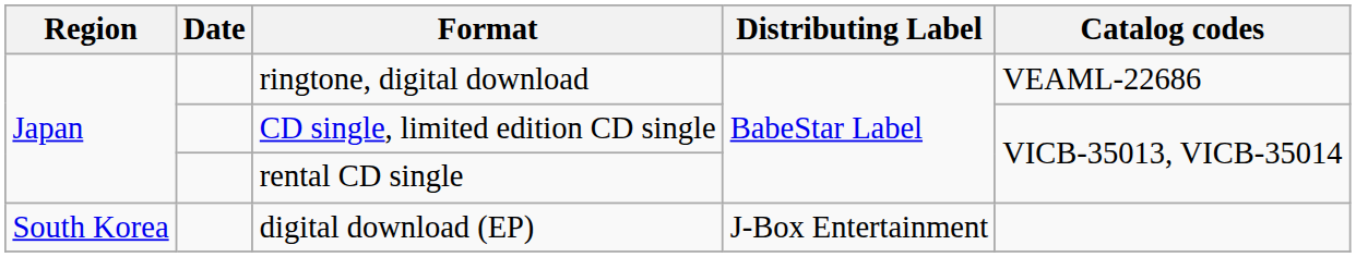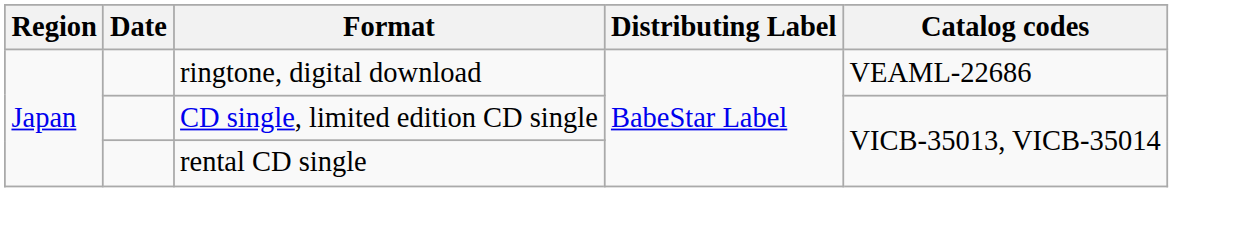 <table class="wikitable">
 <tr>
 <th>Region</th>
 <th>Date</th>
 <th>Format</th>
 <th>Distributing Label</th>
 <th>Catalog codes</th>
 </tr>
 <tr>
 <td rowspan="3"><a href='#'>Japan</a></td>
 <td></td>
 <td>ringtone, digital download</td>
 <td rowspan="3"><a href='#'>BabeStar Label</a></td>
 <td>VEAML-22686</td>
 </tr>
 <tr>
 <td></td>
 <td><a href='#'>CD single</a>, limited edition CD single</td>
 <td rowspan="2">VICB-35013, VICB-35014</td>
 </tr>
 <tr>
 <td></td>
 <td>rental CD single</td>
 </tr>
-<tr>
-<td><a href='#'>South Korea</a></td>
-<td></td>
-<td>digital download (EP)</td>
-<td>J-Box Entertainment</td>
-<td></td>
-</tr>
 </table>
